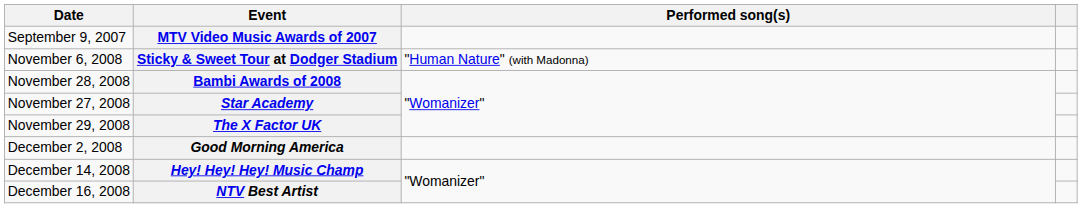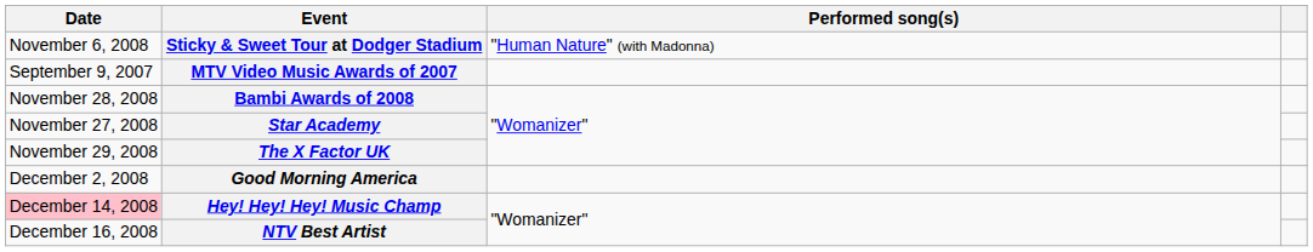 <table class="wikitable sortable plainrowheaders">
 <tr>
 <th style="width:12%;">Date</th>
 <th style="width:25%;">Event</th>
 <th>Performed song(s)</th>
 <th style="width:2%;"></th>
 </tr>
 <tr>
+<td>November 6, 2008</td>
+<th scope="row"><a href='#'>Sticky & Sweet Tour</a> at <a href='#'>Dodger Stadium</a></th>
+<td>"<a href='#'>Human Nature</a>" <small>(with Madonna)</small></td>
+<td style="text-align:center;"></td>
+</tr>
+<tr>
 <td>September 9, 2007</td>
 <th scope="row"><a href='#'>MTV Video Music Awards of 2007</a></th>
 <td></td>
-<td style="text-align:center;"></td>
-</tr>
-<tr>
-<td>November 6, 2008</td>
-<th scope="row"><a href='#'>Sticky & Sweet Tour</a> at <a href='#'>Dodger Stadium</a></th>
-<td>"<a href='#'>Human Nature</a>" <small>(with Madonna)</small></td>
 <td style="text-align:center;"></td>
 </tr>
 <tr>
 <td>November 28, 2008</td>
 <th scope="row"><a href='#'>Bambi Awards of 2008</a></th>
 <td rowspan="3">"<a href='#'>Womanizer</a>"</td>
 <td style="text-align:center;"></td>
 </tr>
 <tr>
 <td>November 27, 2008</td>
 <th scope="row"><em><a href='#'>Star Academy</a></em></th>
 <td style="text-align:center;"></td>
 </tr>
 <tr>
 <td>November 29, 2008</td>
 <th scope="row"><em><a href='#'>The X Factor UK</a></em></th>
 <td style="text-align:center;"></td>
 </tr>
 <tr>
 <td>December 2, 2008</td>
 <th scope="row"><em>Good Morning America</em></th>
 <td></td>
 <td style="text-align:center;"></td>
 </tr>
 <tr>
-<td>December 14, 2008</td>
+<td style="background: pink;">December 14, 2008</td>
 <th scope="row"><em><a href='#'>Hey! Hey! Hey! Music Champ</a></em></th>
 <td rowspan="2">"Womanizer"</td>
 <td style="text-align:center;"></td>
 </tr>
 <tr>
 <td>December 16, 2008</td>
 <th scope="row"><em><a href='#'>NTV</a> Best Artist</em></th>
 <td style="text-align:center;"></td>
 </tr>
 </table>
